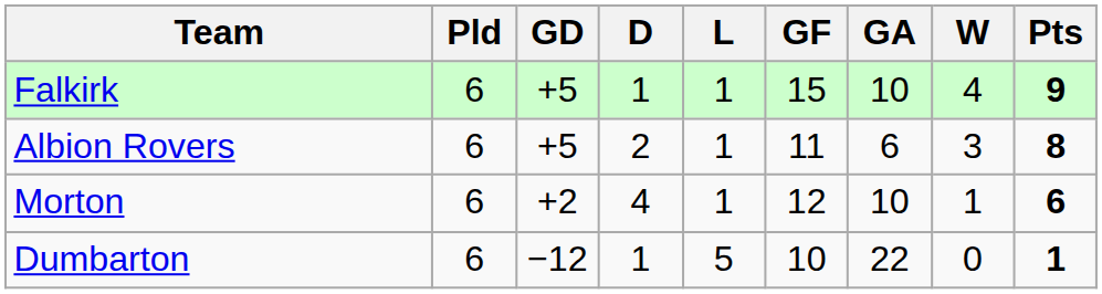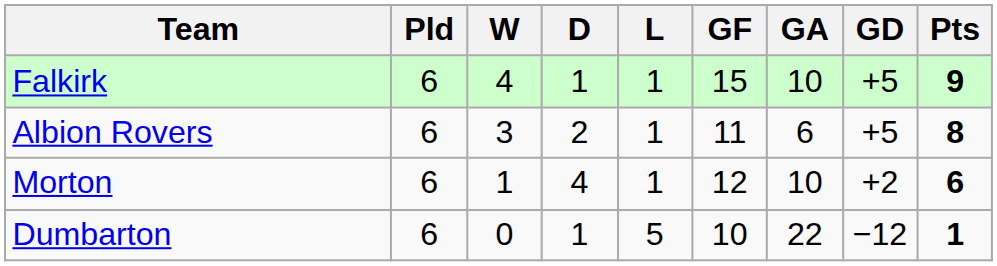 <table class="wikitable" style="text-align: center;">
 <tr>
 <th width=185>Team</th>
 <th width=30>Pld</th>
-<th width=30>GD</th>
+<th width=30>W</th>
 <th width=30>D</th>
 <th width=30>L</th>
 <th width=30>GF</th>
 <th width=30>GA</th>
-<th width=30>W</th>
+<th width=30>GD</th>
 <th width=30>Pts</th>
 </tr>
 <tr bgcolor=#ccffcc>
 <td align=left><a href='#'>Falkirk</a></td>
 <td>6</td>
-<td>+5</td>
+<td>4</td>
 <td>1</td>
 <td>1</td>
 <td>15</td>
 <td>10</td>
-<td>4</td>
+<td>+5</td>
 <td><strong>9</strong></td>
 </tr>
 <tr>
 <td align=left><a href='#'>Albion Rovers</a></td>
 <td>6</td>
-<td>+5</td>
+<td>3</td>
 <td>2</td>
 <td>1</td>
 <td>11</td>
 <td>6</td>
-<td>3</td>
+<td>+5</td>
 <td><strong>8</strong></td>
 </tr>
 <tr>
 <td align=left><a href='#'>Morton</a></td>
 <td>6</td>
-<td>+2</td>
+<td>1</td>
 <td>4</td>
 <td>1</td>
 <td>12</td>
 <td>10</td>
-<td>1</td>
+<td>+2</td>
 <td><strong>6</strong></td>
 </tr>
 <tr>
 <td align=left><a href='#'>Dumbarton</a></td>
 <td>6</td>
-<td>−12</td>
+<td>0</td>
 <td>1</td>
 <td>5</td>
 <td>10</td>
 <td>22</td>
-<td>0</td>
+<td>−12</td>
 <td><strong>1</strong></td>
 </tr>
 </table>
